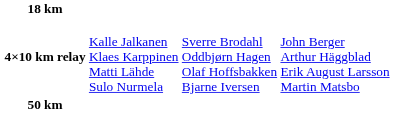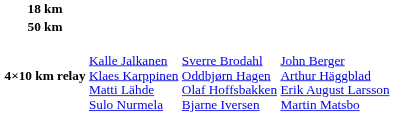 <table>
 <tr valign=top>
 <th scope="row">18 km<br></th>
+<td></td>
+<td></td>
+<td></td>
+</tr>
+<tr valign=top>
+<th scope="row">50 km<br></th>
 <td></td>
 <td></td>
 <td></td>
 </tr>
 <tr>
 <th scope="row">4×10 km relay<br></th>
 <td><br><a href='#'>Kalle Jalkanen</a><br><a href='#'>Klaes Karppinen</a><br><a href='#'>Matti Lähde</a><br><a href='#'>Sulo Nurmela</a></td>
 <td><br><a href='#'>Sverre Brodahl</a><br><a href='#'>Oddbjørn Hagen</a><br><a href='#'>Olaf Hoffsbakken</a><br><a href='#'>Bjarne Iversen</a></td>
 <td><br><a href='#'>John Berger</a><br><a href='#'>Arthur Häggblad</a><br><a href='#'>Erik August Larsson</a><br><a href='#'>Martin Matsbo</a></td>
 </tr>
-<tr valign=top>
-<th scope="row">50 km<br></th>
-<td></td>
-<td></td>
-<td></td>
-</tr>
 </table>
